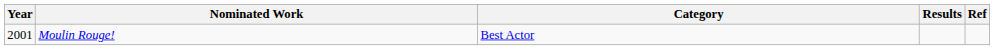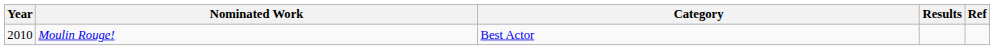 <table class="wikitable">
 <tr>
 <th scope="col" style="width:1em;">Year</th>
 <th scope="col" style="width:35em;">Nominated Work</th>
 <th scope="col" style="width:35em;">Category</th>
 <th scope="col" style="width:1em;">Results</th>
 <th scope="col" style="width:1em;">Ref</th>
 </tr>
 <tr>
-<td>2001</td>
+<td>2010</td>
 <td><em><a href='#'>Moulin Rouge!</a></em></td>
 <td><a href='#'>Best Actor</a></td>
 <td></td>
 <td></td>
 </tr>
 </table>
